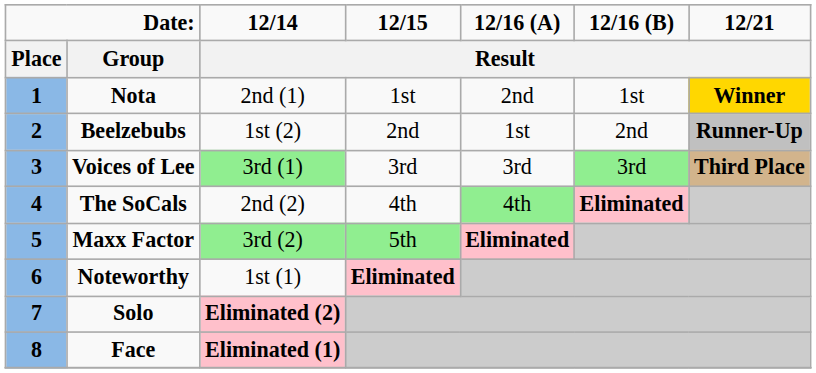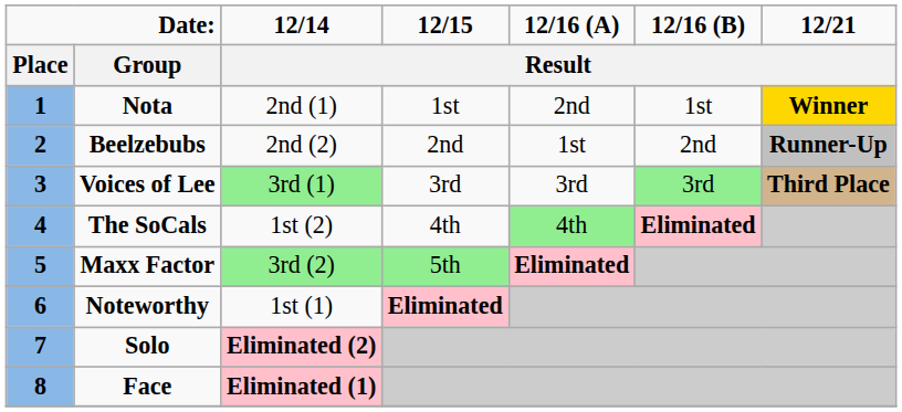 <table class="wikitable" style="margin:1em auto; text-align:center; font-size:85%">
 <tr>
 <td colspan="2" align="right"><strong>Date:</strong></td>
 <td align="center"><strong>12/14</strong></td>
 <td align="center"><strong>12/15</strong></td>
 <td align="center"><strong>12/16 (A)</strong></td>
 <td align="center"><strong>12/16 (B)</strong></td>
 <td align="center"><strong>12/21</strong></td>
 </tr>
 <tr>
 <th>Place</th>
 <th>Group</th>
 <th colspan="6" align="center">Result</th>
 </tr>
 <tr>
 <td bgcolor="8AB8E6" align="center"><strong>1</strong></td>
 <td><strong>Nota</strong></td>
 <td>2nd (1)</td>
 <td>1st</td>
 <td>2nd</td>
 <td>1st</td>
 <td bgcolor="gold"><strong>Winner</strong></td>
 </tr>
 <tr>
 <td bgcolor="8AB8E6" align="center"><strong>2</strong></td>
 <td><strong>Beelzebubs</strong></td>
-<td>1st (2)</td>
+<td>2nd (2)</td>
 <td>2nd</td>
 <td>1st</td>
 <td>2nd</td>
 <td bgcolor="silver"><strong>Runner-Up</strong></td>
 </tr>
 <tr>
 <td bgcolor="8AB8E6" align="center"><strong>3</strong></td>
 <td><strong>Voices of Lee</strong></td>
 <td bgcolor="lightgreen">3rd (1)</td>
 <td>3rd</td>
 <td>3rd</td>
 <td bgcolor="lightgreen">3rd</td>
 <td bgcolor="tan"><strong>Third Place</strong></td>
 </tr>
 <tr>
 <td bgcolor="8AB8E6" align="center"><strong>4</strong></td>
 <td><strong>The SoCals</strong></td>
-<td>2nd (2)</td>
+<td>1st (2)</td>
 <td>4th</td>
 <td bgcolor="lightgreen">4th</td>
 <td bgcolor="pink"><strong>Eliminated</strong></td>
 <td bgcolor="CCCCCC" colspan="1"></td>
 </tr>
 <tr>
 <td bgcolor="8AB8E6" align="center"><strong>5</strong></td>
 <td><strong>Maxx Factor</strong></td>
 <td bgcolor="lightgreen">3rd (2)</td>
 <td bgcolor="lightgreen">5th</td>
 <td bgcolor="pink"><strong>Eliminated</strong></td>
 <td bgcolor="CCCCCC" colspan="2"></td>
 </tr>
 <tr>
 <td bgcolor="8AB8E6" align="center"><strong>6</strong></td>
 <td><strong>Noteworthy</strong></td>
 <td>1st (1)</td>
 <td bgcolor="pink"><strong>Eliminated</strong></td>
 <td bgcolor="CCCCCC" colspan="3"></td>
 </tr>
 <tr>
 <td bgcolor="8AB8E6" align="center"><strong>7</strong></td>
 <td><strong>Solo</strong></td>
 <td bgcolor="pink"><strong>Eliminated (2)</strong></td>
 <td bgcolor="CCCCCC" colspan="4"></td>
 </tr>
 <tr>
 <td bgcolor="8AB8E6" align="center"><strong>8</strong></td>
 <td><strong>Face</strong></td>
 <td bgcolor="pink"><strong>Eliminated (1)</strong></td>
 <td bgcolor="CCCCCC" colspan="4"></td>
 </tr>
 <tr>
 </tr>
 </table>
